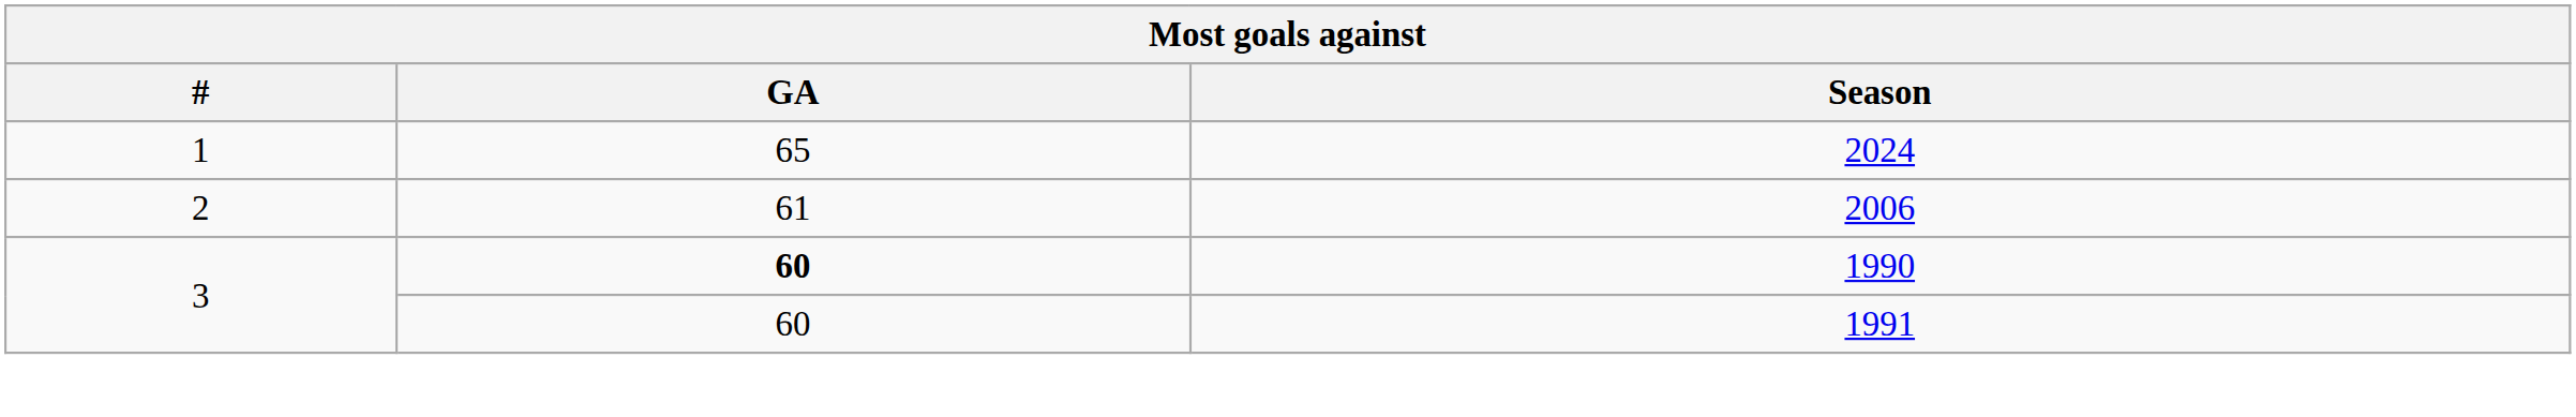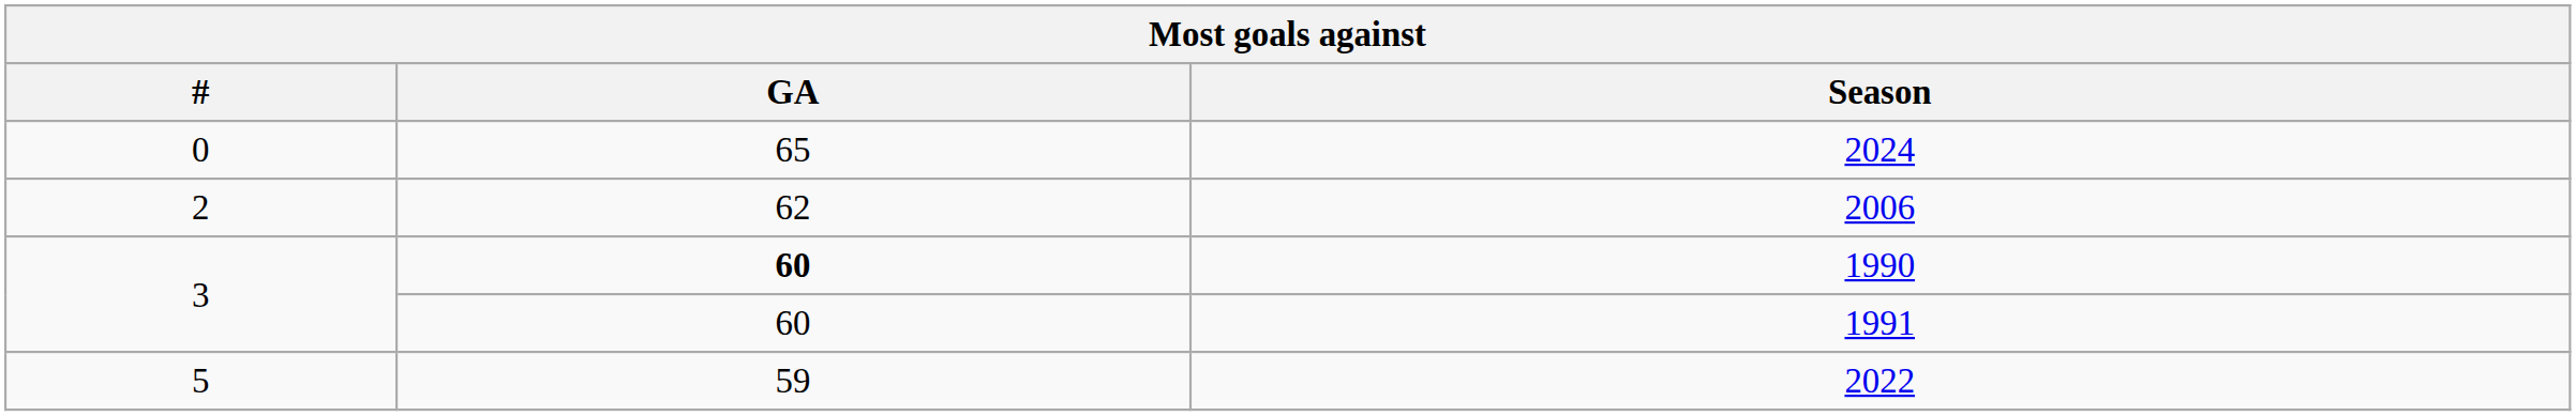 <table class="wikitable" style="text-align: center; font-size: 95%" width="70%">
 <tr>
 <th colspan="3">Most goals against</th>
 </tr>
 <tr>
 <th>#</th>
 <th>GA</th>
 <th>Season</th>
 </tr>
 <tr>
-<td>1</td>
+<td>0</td>
 <td>65</td>
 <td><a href='#'>2024</a></td>
 </tr>
 <tr>
 <td>2</td>
-<td>61</td>
+<td>62</td>
 <td><a href='#'>2006</a></td>
 </tr>
 <tr>
 <td rowspan="2">3</td>
 <td><strong>60</strong></td>
 <td><a href='#'>1990</a></td>
 </tr>
 <tr>
 <td>60</td>
 <td><a href='#'>1991</a></td>
 </tr>
+<tr>
+<td>5</td>
+<td>59</td>
+<td><a href='#'>2022</a></td>
+</tr>
 </table>
